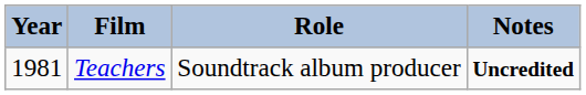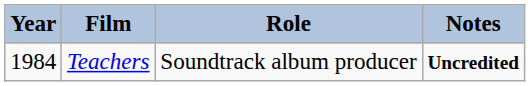 <table class="wikitable" style="font-size:95%;">
 <tr>
 <th style="background:#B0C4DE;">Year</th>
 <th style="background:#B0C4DE;">Film</th>
 <th style="background:#B0C4DE;">Role</th>
 <th style="background:#B0C4DE;">Notes</th>
 </tr>
 <tr>
-<td>1981</td>
+<td>1984</td>
 <td><em><a href='#'>Teachers</a></em></td>
 <td>Soundtrack album producer</td>
 <td><strong><small>Uncredited</small></strong></td>
 </tr>
 </table>
